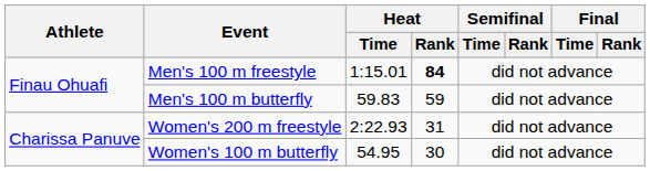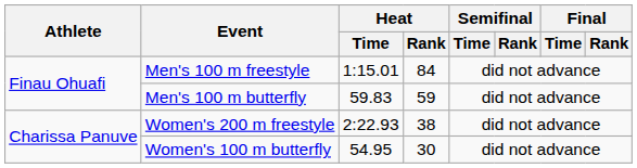 <table class=wikitable style="font-size:90%">
 <tr>
 <th rowspan="2">Athlete</th>
 <th rowspan="2">Event</th>
 <th colspan="2">Heat</th>
 <th colspan="2">Semifinal</th>
 <th colspan="2">Final</th>
 </tr>
 <tr style="font-size:95%">
 <th>Time</th>
 <th>Rank</th>
 <th>Time</th>
 <th>Rank</th>
 <th>Time</th>
 <th>Rank</th>
 </tr>
 <tr align=center>
 <td align=left rowspan=2><a href='#'>Finau Ohuafi</a></td>
 <td align=left><a href='#'>Men's 100 m freestyle</a></td>
 <td>1:15.01</td>
-<td><strong>84</strong></td>
+<td>84</td>
 <td colspan=4>did not advance</td>
 </tr>
 <tr align=center>
 <td align=left><a href='#'>Men's 100 m butterfly</a></td>
 <td>59.83</td>
 <td>59</td>
 <td colspan=4>did not advance</td>
 </tr>
 <tr align=center>
 <td align=left rowspan=2><a href='#'>Charissa Panuve</a></td>
 <td align=left><a href='#'>Women's 200 m freestyle</a></td>
 <td>2:22.93</td>
-<td>31</td>
+<td>38</td>
 <td colspan=4>did not advance</td>
 </tr>
 <tr align=center>
 <td align=left><a href='#'>Women's 100 m butterfly</a></td>
 <td>54.95</td>
 <td>30</td>
 <td colspan=4>did not advance</td>
 </tr>
 </table>
